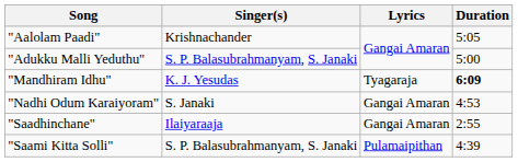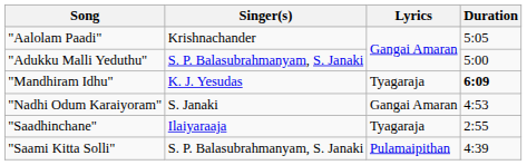 <table class="wikitable">
 <tr style="background:#ccc; text-align:center;">
 <th>Song</th>
 <th>Singer(s)</th>
 <th>Lyrics</th>
 <th>Duration</th>
 </tr>
 <tr>
 <td>"Aalolam Paadi"</td>
 <td>Krishnachander</td>
 <td rowspan=2><a href='#'>Gangai Amaran</a></td>
 <td>5:05</td>
 </tr>
 <tr>
 <td>"Adukku Malli Yeduthu"</td>
 <td><a href='#'>S. P. Balasubrahmanyam</a>, <a href='#'>S. Janaki</a></td>
 <td>5:00</td>
 </tr>
 <tr>
 <td>"Mandhiram Idhu"</td>
 <td><a href='#'>K. J. Yesudas</a></td>
 <td>Tyagaraja</td>
 <td><strong>6:09</strong></td>
 </tr>
 <tr>
 <td>"Nadhi Odum Karaiyoram"</td>
 <td>S. Janaki</td>
 <td>Gangai Amaran</td>
 <td>4:53</td>
 </tr>
 <tr>
 <td>"Saadhinchane"</td>
 <td><a href='#'>Ilaiyaraaja</a></td>
-<td>Gangai Amaran</td>
+<td>Tyagaraja</td>
 <td>2:55</td>
 </tr>
 <tr>
 <td>"Saami Kitta Solli"</td>
 <td>S. P. Balasubrahmanyam, S. Janaki</td>
 <td><a href='#'>Pulamaipithan</a></td>
 <td>4:39</td>
 </tr>
 </table>
